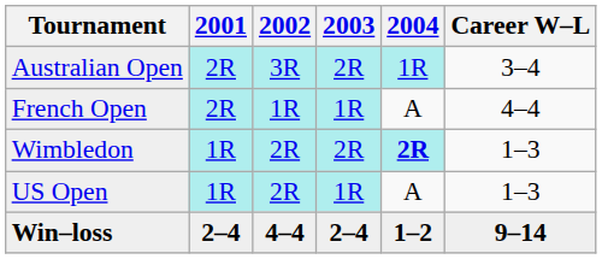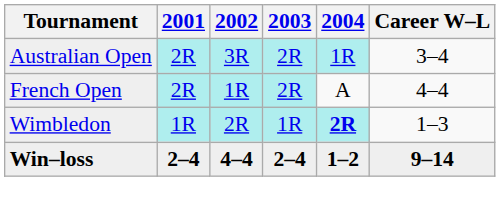 <table class="wikitable">
 <tr>
 <th>Tournament</th>
 <th><a href='#'>2001</a></th>
 <th><a href='#'>2002</a></th>
 <th><a href='#'>2003</a></th>
 <th><a href='#'>2004</a></th>
 <th>Career W–L</th>
 </tr>
 <tr>
 <td style="background:#EFEFEF;"><a href='#'>Australian Open</a></td>
 <td align="center" style="background:#afeeee;"><a href='#'>2R</a></td>
 <td align="center" style="background:#afeeee;"><a href='#'>3R</a></td>
 <td align="center" style="background:#afeeee;"><a href='#'>2R</a></td>
 <td align="center" style="background:#afeeee;"><a href='#'>1R</a></td>
 <td align="center">3–4</td>
 </tr>
 <tr>
 <td style="background:#EFEFEF;"><a href='#'>French Open</a></td>
 <td align="center" style="background:#afeeee;"><a href='#'>2R</a></td>
 <td align="center" style="background:#afeeee;"><a href='#'>1R</a></td>
-<td align="center" style="background:#afeeee;"><a href='#'>1R</a></td>
+<td align="center" style="background:#afeeee;"><a href='#'>2R</a></td>
 <td align="center">A</td>
 <td align="center">4–4</td>
 </tr>
 <tr>
 <td style="background:#EFEFEF;"><a href='#'>Wimbledon</a></td>
 <td align="center" style="background:#afeeee;"><a href='#'>1R</a></td>
 <td align="center" style="background:#afeeee;"><a href='#'>2R</a></td>
-<td align="center" style="background:#afeeee;"><a href='#'>2R</a></td>
+<td align="center" style="background:#afeeee;"><a href='#'>1R</a></td>
 <td align="center" style="background:#afeeee;"><strong><a href='#'>2R</a></strong></td>
-<td align="center">1–3</td>
-</tr>
-<tr>
-<td style="background:#EFEFEF;"><a href='#'>US Open</a></td>
-<td align="center" style="background:#afeeee;"><a href='#'>1R</a></td>
-<td align="center" style="background:#afeeee;"><a href='#'>2R</a></td>
-<td align="center" style="background:#afeeee;"><a href='#'>1R</a></td>
-<td align="center">A</td>
 <td align="center">1–3</td>
 </tr>
 <tr bgcolor="#efefef">
 <td><strong>Win–loss</strong></td>
 <td align="center"><strong>2–4</strong></td>
 <td align="center"><strong>4–4</strong></td>
 <td align="center"><strong>2–4</strong></td>
 <td align="center"><strong>1–2</strong></td>
 <td align="center"><strong>9–14</strong></td>
 </tr>
 </table>
